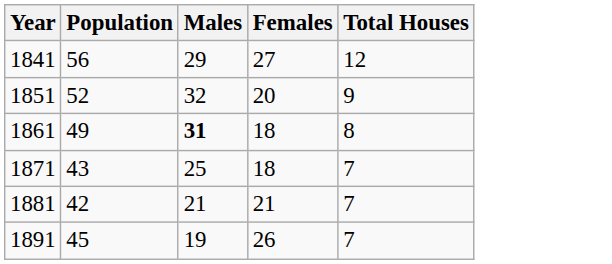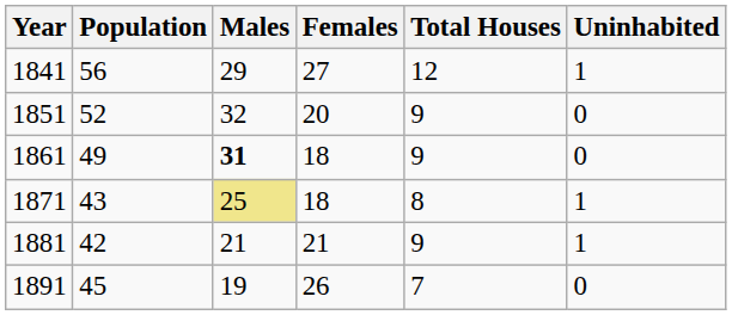 <table class="wikitable">
 <tr>
 <th>Year</th>
 <th>Population</th>
 <th>Males</th>
 <th>Females</th>
 <th>Total Houses</th>
+<th>Uninhabited</th>
 </tr>
 <tr>
 <td>1841</td>
 <td>56</td>
 <td>29</td>
 <td>27</td>
 <td>12</td>
+<td>1</td>
 </tr>
 <tr>
 <td>1851</td>
 <td>52</td>
 <td>32</td>
 <td>20</td>
 <td>9</td>
+<td>0</td>
 </tr>
 <tr>
 <td>1861</td>
 <td>49</td>
 <td><strong>31</strong></td>
 <td>18</td>
-<td>8</td>
+<td>9</td>
+<td>0</td>
 </tr>
 <tr>
 <td>1871</td>
 <td>43</td>
-<td>25</td>
+<td style="background: khaki;">25</td>
 <td>18</td>
-<td>7</td>
+<td>8</td>
+<td>1</td>
 </tr>
 <tr>
 <td>1881</td>
 <td>42</td>
 <td>21</td>
 <td>21</td>
-<td>7</td>
+<td>9</td>
+<td>1</td>
 </tr>
 <tr>
 <td>1891</td>
 <td>45</td>
 <td>19</td>
 <td>26</td>
 <td>7</td>
+<td>0</td>
 </tr>
 </table>
